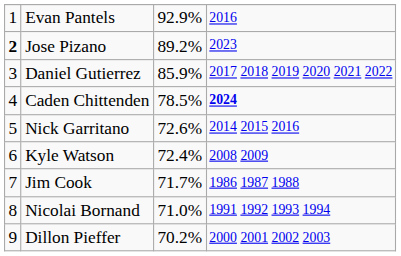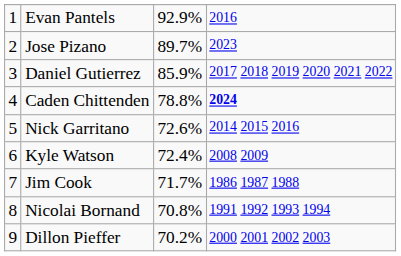 <table class="wikitable">
 <tr>
 </tr>
 <tr>
 <td>1</td>
 <td>Evan Pantels</td>
 <td><abbr>92.9%</abbr></td>
 <td style="font-size:80%;"><a href='#'>2016</a></td>
 </tr>
 <tr>
-<td><strong>2</strong></td>
+<td>2</td>
 <td>Jose Pizano</td>
-<td><abbr>89.2%</abbr></td>
+<td><abbr>89.7%</abbr></td>
 <td style="font-size:80%;"><a href='#'>2023</a></td>
 </tr>
 <tr>
 <td>3</td>
 <td>Daniel Gutierrez</td>
 <td><abbr>85.9%</abbr></td>
 <td style="font-size:80%;"><a href='#'>2017</a> <a href='#'>2018</a> <a href='#'>2019</a> <a href='#'>2020</a> <a href='#'>2021</a> <a href='#'>2022</a></td>
 </tr>
 <tr>
 <td>4</td>
 <td>Caden Chittenden</td>
-<td><abbr>78.5%</abbr></td>
+<td><abbr>78.8%</abbr></td>
 <td style="font-size:80%;"><strong><a href='#'>2024</a></strong></td>
 </tr>
 <tr>
 <td>5</td>
 <td>Nick Garritano</td>
 <td><abbr>72.6%</abbr></td>
 <td style="font-size:80%;"><a href='#'>2014</a> <a href='#'>2015</a> <a href='#'>2016</a></td>
 </tr>
 <tr>
 <td>6</td>
 <td>Kyle Watson</td>
 <td><abbr>72.4%</abbr></td>
 <td style="font-size:80%;"><a href='#'>2008</a> <a href='#'>2009</a></td>
 </tr>
 <tr>
 <td>7</td>
 <td>Jim Cook</td>
 <td><abbr>71.7%</abbr></td>
 <td style="font-size:80%;"><a href='#'>1986</a> <a href='#'>1987</a> <a href='#'>1988</a></td>
 </tr>
 <tr>
 <td>8</td>
 <td>Nicolai Bornand</td>
-<td><abbr>71.0%</abbr></td>
+<td><abbr>70.8%</abbr></td>
 <td style="font-size:80%;"><a href='#'>1991</a> <a href='#'>1992</a> <a href='#'>1993</a> <a href='#'>1994</a></td>
 </tr>
 <tr>
 <td>9</td>
 <td>Dillon Pieffer</td>
 <td><abbr>70.2%</abbr></td>
 <td style="font-size:80%;"><a href='#'>2000</a> <a href='#'>2001</a> <a href='#'>2002</a> <a href='#'>2003</a></td>
 </tr>
 </table>
